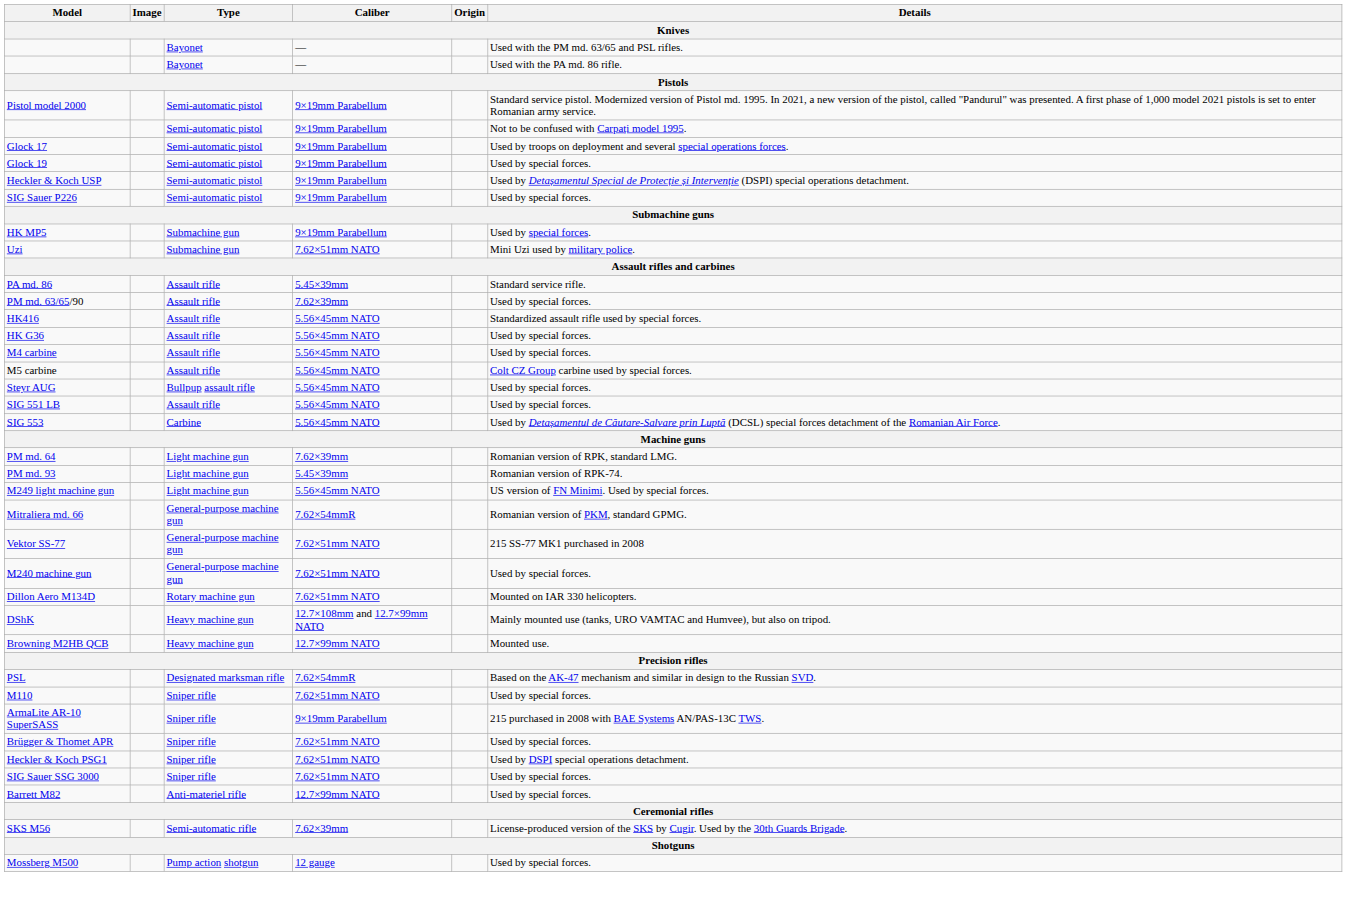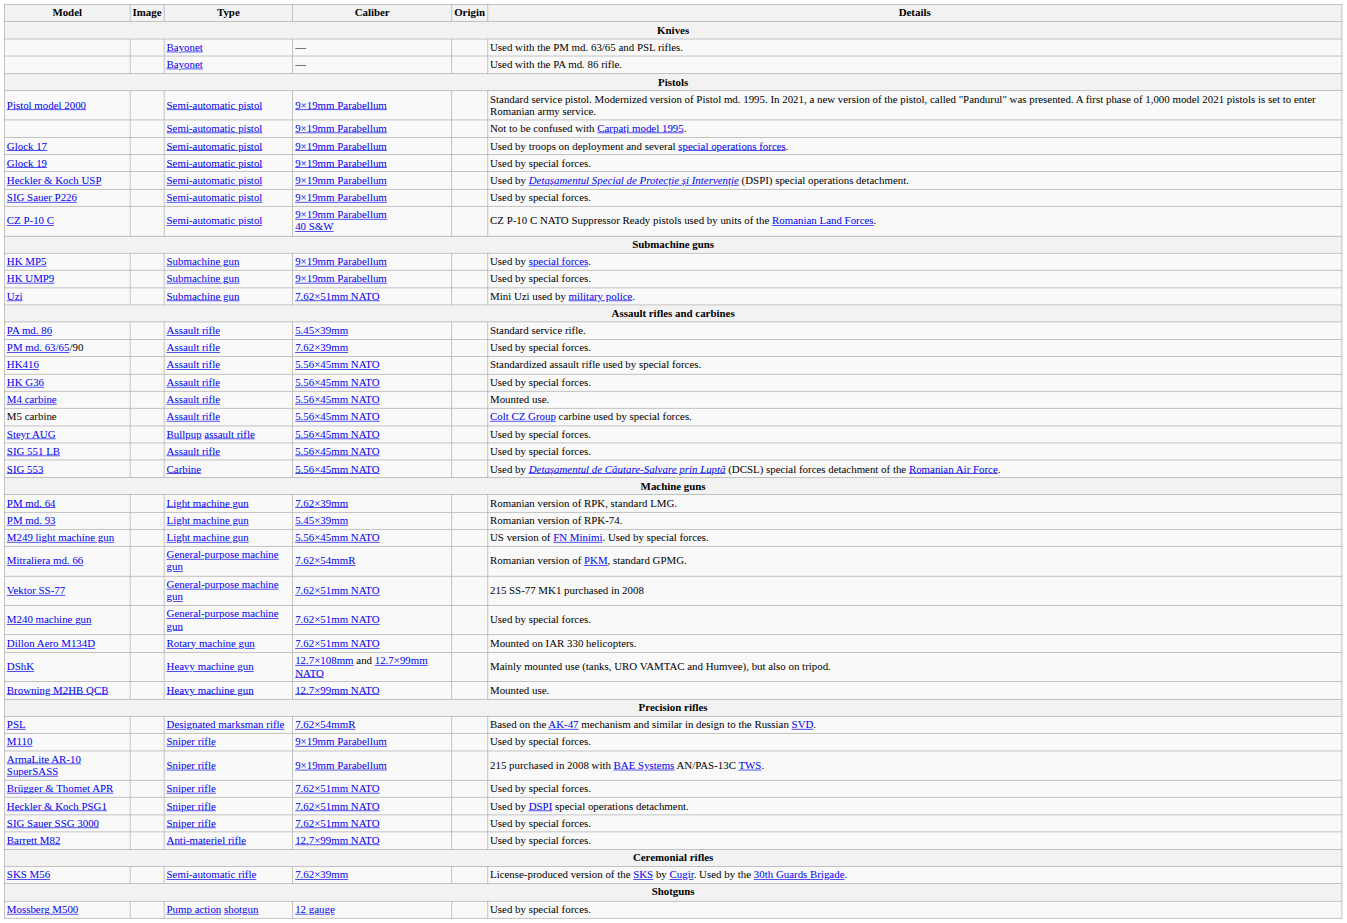 <table class="wikitable">
 <tr>
 <th>Model</th>
 <th>Image</th>
 <th>Type</th>
 <th>Caliber</th>
 <th>Origin</th>
 <th>Details</th>
 </tr>
 <tr>
 <th colspan="6">Knives</th>
 </tr>
 <tr>
 <td></td>
 <td></td>
 <td><a href='#'>Bayonet</a></td>
 <td>—</td>
 <td><br></td>
 <td>Used with the PM md. 63/65 and PSL rifles.</td>
 </tr>
 <tr>
 <td></td>
 <td></td>
 <td><a href='#'>Bayonet</a></td>
 <td>—</td>
 <td><br></td>
 <td>Used with the PA md. 86 rifle.</td>
 </tr>
 <tr>
 <th colspan="6">Pistols</th>
 </tr>
 <tr>
 <td><a href='#'>Pistol model 2000</a></td>
 <td></td>
 <td><a href='#'>Semi-automatic pistol</a></td>
 <td><a href='#'>9×19mm Parabellum</a></td>
 <td></td>
 <td>Standard service pistol. Modernized version of Pistol md. 1995. In 2021, a new version of the pistol, called "Pandurul" was presented. A first phase of 1,000 model 2021 pistols is set to enter Romanian army service.</td>
 </tr>
 <tr>
 <td></td>
 <td></td>
 <td><a href='#'>Semi-automatic pistol</a></td>
 <td><a href='#'>9×19mm Parabellum</a></td>
 <td></td>
 <td>Not to be confused with <a href='#'>Carpați model 1995</a>.</td>
 </tr>
 <tr>
 <td><a href='#'>Glock 17</a></td>
 <td></td>
 <td><a href='#'>Semi-automatic pistol</a></td>
 <td><a href='#'>9×19mm Parabellum</a></td>
 <td></td>
 <td>Used by troops on deployment and several <a href='#'>special operations forces</a>.</td>
 </tr>
 <tr>
 <td><a href='#'>Glock 19</a></td>
 <td></td>
 <td><a href='#'>Semi-automatic pistol</a></td>
 <td><a href='#'>9×19mm Parabellum</a></td>
 <td></td>
 <td>Used by special forces.</td>
 </tr>
 <tr>
 <td><a href='#'>Heckler & Koch USP</a></td>
 <td></td>
 <td><a href='#'>Semi-automatic pistol</a></td>
 <td><a href='#'>9×19mm Parabellum</a></td>
 <td></td>
 <td>Used by <em><a href='#'>Detașamentul Special de Protecție și Intervenție</a></em> (DSPI) special operations detachment.</td>
 </tr>
 <tr>
 <td><a href='#'>SIG Sauer P226</a></td>
 <td></td>
 <td><a href='#'>Semi-automatic pistol</a></td>
 <td><a href='#'>9×19mm Parabellum</a></td>
 <td></td>
 <td>Used by special forces.</td>
 </tr>
 <tr>
+<td><a href='#'>CZ P-10 C</a></td>
+<td></td>
+<td><a href='#'>Semi-automatic pistol</a></td>
+<td><a href='#'>9×19mm Parabellum</a> <br> <a href='#'>40 S&W</a></td>
+<td></td>
+<td>CZ P-10 C NATO Suppressor Ready pistols used by units of the <a href='#'>Romanian Land Forces</a>.</td>
+</tr>
+<tr>
 <th colspan="6">Submachine guns</th>
 </tr>
 <tr>
 <td><a href='#'>HK MP5</a></td>
 <td></td>
 <td><a href='#'>Submachine gun</a></td>
 <td><a href='#'>9×19mm Parabellum</a></td>
 <td></td>
 <td>Used by <a href='#'>special forces</a>.</td>
+</tr>
+<tr>
+<td><a href='#'>HK UMP9</a></td>
+<td></td>
+<td><a href='#'>Submachine gun</a></td>
+<td><a href='#'>9×19mm Parabellum</a></td>
+<td></td>
+<td>Used by special forces.</td>
 </tr>
 <tr>
 <td><a href='#'>Uzi</a></td>
 <td></td>
 <td><a href='#'>Submachine gun</a></td>
 <td><a href='#'>7.62×51mm NATO</a></td>
 <td></td>
 <td>Mini Uzi used by <a href='#'>military police</a>.</td>
 </tr>
 <tr>
 <th colspan="6">Assault rifles and carbines</th>
 </tr>
 <tr>
 <td><a href='#'>PA md. 86</a></td>
 <td></td>
 <td><a href='#'>Assault rifle</a></td>
 <td><a href='#'>5.45×39mm</a></td>
 <td></td>
 <td>Standard service rifle.</td>
 </tr>
 <tr>
 <td><a href='#'>PM md. 63/65</a>/90</td>
 <td></td>
 <td><a href='#'>Assault rifle</a></td>
 <td><a href='#'>7.62×39mm</a></td>
 <td></td>
 <td>Used by special forces.</td>
 </tr>
 <tr>
 <td><a href='#'>HK416</a></td>
 <td></td>
 <td><a href='#'>Assault rifle</a></td>
 <td><a href='#'>5.56×45mm NATO</a></td>
 <td></td>
 <td>Standardized assault rifle used by special forces.</td>
 </tr>
 <tr>
 <td><a href='#'>HK G36</a></td>
 <td></td>
 <td><a href='#'>Assault rifle</a></td>
 <td><a href='#'>5.56×45mm NATO</a></td>
 <td></td>
 <td>Used by special forces.</td>
 </tr>
 <tr>
 <td><a href='#'>M4 carbine</a></td>
 <td></td>
 <td><a href='#'>Assault rifle</a></td>
 <td><a href='#'>5.56×45mm NATO</a></td>
 <td></td>
-<td>Used by special forces.</td>
+<td>Mounted use.</td>
 </tr>
 <tr>
 <td>M5 carbine</td>
 <td></td>
 <td><a href='#'>Assault rifle</a></td>
 <td><a href='#'>5.56×45mm NATO</a></td>
 <td></td>
 <td><a href='#'>Colt CZ Group</a> carbine used by special forces.</td>
 </tr>
 <tr>
 <td><a href='#'>Steyr AUG</a></td>
 <td></td>
 <td><a href='#'>Bullpup</a> <a href='#'>assault rifle</a></td>
 <td><a href='#'>5.56×45mm NATO</a></td>
 <td></td>
 <td>Used by special forces.</td>
 </tr>
 <tr>
 <td><a href='#'>SIG 551 LB</a></td>
 <td></td>
 <td><a href='#'>Assault rifle</a></td>
 <td><a href='#'>5.56×45mm NATO</a></td>
 <td></td>
 <td>Used by special forces.</td>
 </tr>
 <tr>
 <td><a href='#'>SIG 553</a></td>
 <td></td>
 <td><a href='#'>Carbine</a></td>
 <td><a href='#'>5.56×45mm NATO</a></td>
 <td></td>
 <td>Used by <em><a href='#'>Detașamentul de Căutare-Salvare prin Luptă</a></em> (DCSL) special forces detachment of the <a href='#'>Romanian Air Force</a>.</td>
 </tr>
 <tr>
 <th colspan="6">Machine guns</th>
 </tr>
 <tr>
 <td><a href='#'>PM md. 64</a></td>
 <td></td>
 <td><a href='#'>Light machine gun</a></td>
 <td><a href='#'>7.62×39mm</a></td>
 <td></td>
 <td>Romanian version of RPK, standard LMG.</td>
 </tr>
 <tr>
 <td><a href='#'>PM md. 93</a></td>
 <td></td>
 <td><a href='#'>Light machine gun</a></td>
 <td><a href='#'>5.45×39mm</a></td>
 <td></td>
 <td>Romanian version of RPK-74.</td>
 </tr>
 <tr>
 <td><a href='#'>M249 light machine gun</a></td>
 <td></td>
 <td><a href='#'>Light machine gun</a></td>
 <td><a href='#'>5.56×45mm NATO</a></td>
 <td></td>
 <td>US version of <a href='#'>FN Minimi</a>. Used by special forces.</td>
 </tr>
 <tr>
 <td><a href='#'>Mitraliera md. 66</a></td>
 <td></td>
 <td><a href='#'>General-purpose machine gun</a></td>
 <td><a href='#'>7.62×54mmR</a></td>
 <td></td>
 <td>Romanian version of <a href='#'>PKM</a>, standard GPMG.</td>
 </tr>
 <tr>
 <td><a href='#'>Vektor SS-77</a></td>
 <td></td>
 <td><a href='#'>General-purpose machine gun</a></td>
 <td><a href='#'>7.62×51mm NATO</a></td>
 <td></td>
 <td>215 SS-77 MK1 purchased in 2008</td>
 </tr>
 <tr>
 <td><a href='#'>M240 machine gun</a></td>
 <td></td>
 <td><a href='#'>General-purpose machine gun</a></td>
 <td><a href='#'>7.62×51mm NATO</a></td>
 <td></td>
 <td>Used by special forces.</td>
 </tr>
 <tr>
 <td><a href='#'>Dillon Aero M134D</a></td>
 <td></td>
 <td><a href='#'>Rotary machine gun</a></td>
 <td><a href='#'>7.62×51mm NATO</a></td>
 <td></td>
 <td>Mounted on IAR 330 helicopters.</td>
 </tr>
 <tr>
 <td><a href='#'>DShK</a></td>
 <td></td>
 <td><a href='#'>Heavy machine gun</a></td>
 <td><a href='#'>12.7×108mm</a> and <a href='#'>12.7×99mm NATO</a></td>
 <td></td>
 <td>Mainly mounted use (tanks, URO VAMTAC and Humvee), but also on tripod.</td>
 </tr>
 <tr>
 <td><a href='#'>Browning M2HB QCB</a></td>
 <td></td>
 <td><a href='#'>Heavy machine gun</a></td>
 <td><a href='#'>12.7×99mm NATO</a></td>
 <td></td>
 <td>Mounted use.</td>
 </tr>
 <tr>
 <th colspan="6">Precision rifles</th>
 </tr>
 <tr>
 <td><a href='#'>PSL</a></td>
 <td></td>
 <td><a href='#'>Designated marksman rifle</a></td>
 <td><a href='#'>7.62×54mmR</a></td>
 <td></td>
 <td>Based on the <a href='#'>AK-47</a> mechanism and similar in design to the Russian <a href='#'>SVD</a>.</td>
 </tr>
 <tr>
 <td><a href='#'>M110</a></td>
 <td></td>
 <td><a href='#'>Sniper rifle</a></td>
-<td><a href='#'>7.62×51mm NATO</a></td>
+<td><a href='#'>9×19mm Parabellum</a></td>
 <td></td>
 <td>Used by special forces.</td>
 </tr>
 <tr>
 <td><a href='#'>ArmaLite AR-10 SuperSASS</a></td>
 <td></td>
 <td><a href='#'>Sniper rifle</a></td>
 <td><a href='#'>9×19mm Parabellum</a></td>
 <td></td>
 <td>215 purchased in 2008 with <a href='#'>BAE Systems</a> AN/PAS-13C <a href='#'>TWS</a>.</td>
 </tr>
 <tr>
 <td><a href='#'>Brügger & Thomet APR</a></td>
 <td></td>
 <td><a href='#'>Sniper rifle</a></td>
 <td><a href='#'>7.62×51mm NATO</a></td>
 <td></td>
 <td>Used by special forces.</td>
 </tr>
 <tr>
 <td><a href='#'>Heckler & Koch PSG1</a></td>
 <td></td>
 <td><a href='#'>Sniper rifle</a></td>
 <td><a href='#'>7.62×51mm NATO</a></td>
 <td></td>
 <td>Used by <a href='#'>DSPI</a> special operations detachment.</td>
 </tr>
 <tr>
 <td><a href='#'>SIG Sauer SSG 3000</a></td>
 <td></td>
 <td><a href='#'>Sniper rifle</a></td>
 <td><a href='#'>7.62×51mm NATO</a></td>
 <td></td>
 <td>Used by special forces.</td>
 </tr>
 <tr>
 <td><a href='#'>Barrett M82</a></td>
 <td></td>
 <td><a href='#'>Anti-materiel rifle</a></td>
 <td><a href='#'>12.7×99mm NATO</a></td>
 <td></td>
 <td>Used by special forces.</td>
 </tr>
 <tr>
 <th colspan="6">Ceremonial rifles</th>
 </tr>
 <tr>
 <td><a href='#'>SKS M56</a></td>
 <td></td>
 <td><a href='#'>Semi-automatic rifle</a></td>
 <td><a href='#'>7.62×39mm</a></td>
 <td></td>
 <td>License-produced version of the <a href='#'>SKS</a> by <a href='#'>Cugir</a>. Used by the <a href='#'>30th Guards Brigade</a>.</td>
 </tr>
 <tr>
 <th colspan="6">Shotguns</th>
 </tr>
 <tr>
 <td><a href='#'>Mossberg M500</a></td>
 <td></td>
 <td><a href='#'>Pump action</a> <a href='#'>shotgun</a></td>
 <td><a href='#'>12 gauge</a></td>
 <td></td>
 <td>Used by special forces.</td>
 </tr>
 </table>
